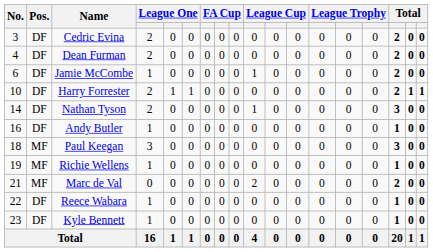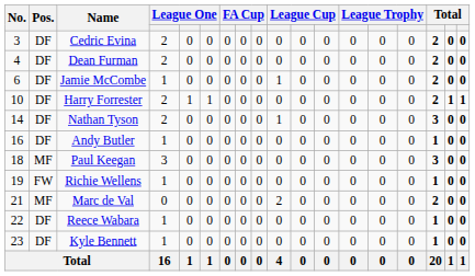 <table class="wikitable sortable" style="text-align: center;">
 <tr>
 <th rowspan="2">No.</th>
 <th rowspan="2">Pos.</th>
 <th rowspan="2">Name</th>
 <th colspan="3"><a href='#'>League One</a></th>
 <th colspan="3"><a href='#'>FA Cup</a></th>
 <th colspan="3"><a href='#'>League Cup</a></th>
 <th colspan="3"><a href='#'>League Trophy</a></th>
 <th colspan="3">Total</th>
 </tr>
 <tr>
 <th></th>
 <th></th>
 <th></th>
 <th></th>
 <th></th>
 <th></th>
 <th></th>
 <th></th>
 <th></th>
 <th></th>
 <th></th>
 <th></th>
 <th></th>
 <th></th>
 <th></th>
 </tr>
 <tr>
 <td>3</td>
 <td>DF</td>
 <td><a href='#'>Cedric Evina</a></td>
 <td>2</td>
 <td>0</td>
 <td>0</td>
 <td>0</td>
 <td>0</td>
 <td>0</td>
 <td>0</td>
 <td>0</td>
 <td>0</td>
 <td>0</td>
 <td>0</td>
 <td>0</td>
 <td><strong>2</strong></td>
 <td><strong>0</strong></td>
 <td><strong>0</strong></td>
 </tr>
 <tr>
 <td>4</td>
 <td>DF</td>
 <td><a href='#'>Dean Furman</a></td>
 <td>2</td>
 <td>0</td>
 <td>0</td>
 <td>0</td>
 <td>0</td>
 <td>0</td>
 <td>0</td>
 <td>0</td>
 <td>0</td>
 <td>0</td>
 <td>0</td>
 <td>0</td>
 <td><strong>2</strong></td>
 <td><strong>0</strong></td>
 <td><strong>0</strong></td>
 </tr>
 <tr>
 <td>6</td>
 <td>DF</td>
 <td><a href='#'>Jamie McCombe</a></td>
 <td>1</td>
 <td>0</td>
 <td>0</td>
 <td>0</td>
 <td>0</td>
 <td>0</td>
 <td>1</td>
 <td>0</td>
 <td>0</td>
 <td>0</td>
 <td>0</td>
 <td>0</td>
 <td><strong>2</strong></td>
 <td><strong>0</strong></td>
 <td><strong>0</strong></td>
 </tr>
 <tr>
 <td>10</td>
 <td>DF</td>
 <td><a href='#'>Harry Forrester</a></td>
 <td>2</td>
 <td>1</td>
 <td>1</td>
 <td>0</td>
 <td>0</td>
 <td>0</td>
 <td>0</td>
 <td>0</td>
 <td>0</td>
 <td>0</td>
 <td>0</td>
 <td>0</td>
 <td><strong>2</strong></td>
 <td><strong>1</strong></td>
 <td><strong>1</strong></td>
 </tr>
 <tr>
 <td>14</td>
 <td>DF</td>
 <td><a href='#'>Nathan Tyson</a></td>
 <td>2</td>
 <td>0</td>
 <td>0</td>
 <td>0</td>
 <td>0</td>
 <td>0</td>
 <td>1</td>
 <td>0</td>
 <td>0</td>
 <td>0</td>
 <td>0</td>
 <td>0</td>
 <td><strong>3</strong></td>
 <td><strong>0</strong></td>
 <td><strong>0</strong></td>
 </tr>
 <tr>
 <td>16</td>
 <td>DF</td>
 <td><a href='#'>Andy Butler</a></td>
 <td>1</td>
 <td>0</td>
 <td>0</td>
 <td>0</td>
 <td>0</td>
 <td>0</td>
 <td>0</td>
 <td>0</td>
 <td>0</td>
 <td>0</td>
 <td>0</td>
 <td>0</td>
 <td><strong>1</strong></td>
 <td><strong>0</strong></td>
 <td><strong>0</strong></td>
 </tr>
 <tr>
 <td>18</td>
 <td>MF</td>
 <td><a href='#'>Paul Keegan</a></td>
 <td>3</td>
 <td>0</td>
 <td>0</td>
 <td>0</td>
 <td>0</td>
 <td>0</td>
 <td>0</td>
 <td>0</td>
 <td>0</td>
 <td>0</td>
 <td>0</td>
 <td>0</td>
 <td><strong>3</strong></td>
 <td><strong>0</strong></td>
 <td><strong>0</strong></td>
 </tr>
 <tr>
 <td>19</td>
-<td>MF</td>
+<td>FW</td>
 <td><a href='#'>Richie Wellens</a></td>
 <td>1</td>
 <td>0</td>
 <td>0</td>
 <td>0</td>
 <td>0</td>
 <td>0</td>
 <td>0</td>
 <td>0</td>
 <td>0</td>
 <td>0</td>
 <td>0</td>
 <td>0</td>
 <td><strong>1</strong></td>
 <td><strong>0</strong></td>
 <td><strong>0</strong></td>
 </tr>
 <tr>
 <td>21</td>
 <td>MF</td>
 <td><a href='#'>Marc de Val</a></td>
 <td>0</td>
 <td>0</td>
 <td>0</td>
 <td>0</td>
 <td>0</td>
 <td>0</td>
 <td>2</td>
 <td>0</td>
 <td>0</td>
 <td>0</td>
 <td>0</td>
 <td>0</td>
 <td><strong>2</strong></td>
 <td><strong>0</strong></td>
 <td><strong>0</strong></td>
 </tr>
 <tr>
 <td>22</td>
 <td>DF</td>
 <td><a href='#'>Reece Wabara</a></td>
 <td>1</td>
 <td>0</td>
 <td>0</td>
 <td>0</td>
 <td>0</td>
 <td>0</td>
 <td>0</td>
 <td>0</td>
 <td>0</td>
 <td>0</td>
 <td>0</td>
 <td>0</td>
 <td><strong>1</strong></td>
 <td><strong>0</strong></td>
 <td><strong>0</strong></td>
 </tr>
 <tr>
 <td>23</td>
 <td>DF</td>
 <td><a href='#'>Kyle Bennett</a></td>
 <td>1</td>
 <td>0</td>
 <td>0</td>
 <td>0</td>
 <td>0</td>
 <td>0</td>
 <td>0</td>
 <td>0</td>
 <td>0</td>
 <td>0</td>
 <td>0</td>
 <td>0</td>
 <td><strong>1</strong></td>
 <td><strong>0</strong></td>
 <td><strong>0</strong></td>
 </tr>
 <tr>
 <th colspan="3">Total</th>
 <th>16</th>
 <th>1</th>
 <th>1</th>
 <th>0</th>
 <th>0</th>
 <th>0</th>
 <th>4</th>
 <th>0</th>
 <th>0</th>
 <th>0</th>
 <th>0</th>
 <th>0</th>
 <th>20</th>
 <th>1</th>
 <th>1</th>
 </tr>
 </table>
